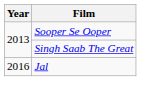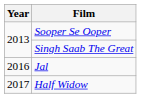 <table class="wikitable sortable">
 <tr>
 <th>Year</th>
 <th>Film</th>
 </tr>
 <tr>
 <td rowspan="2">2013</td>
 <td><em><a href='#'>Sooper Se Ooper</a></em></td>
 </tr>
 <tr>
 <td><em><a href='#'>Singh Saab The Great</a></em></td>
 </tr>
 <tr>
 <td>2016</td>
 <td><a href='#'><em>Jal</em></a></td>
 </tr>
+<tr>
+<td>2017</td>
+<td><em><a href='#'>Half Widow</a></em></td>
+</tr>
 </table>
